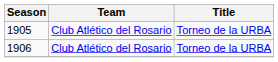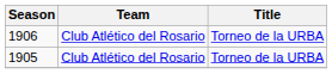 <table class="wikitable">
 <tr>
 <th>Season</th>
 <th>Team</th>
 <th>Title</th>
 </tr>
 <tr>
-<td>1905</td>
+<td>1906</td>
 <td><a href='#'>Club Atlético del Rosario</a></td>
 <td><a href='#'>Torneo de la URBA</a></td>
 </tr>
 <tr>
-<td>1906</td>
+<td>1905</td>
 <td><a href='#'>Club Atlético del Rosario</a></td>
 <td><a href='#'>Torneo de la URBA</a></td>
 </tr>
 <tr>
 </tr>
 </table>
